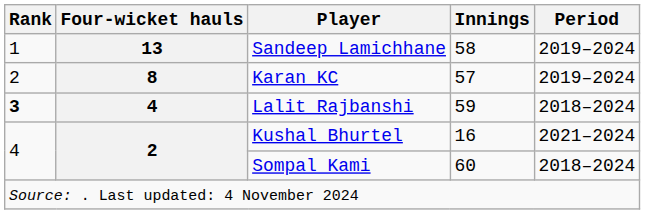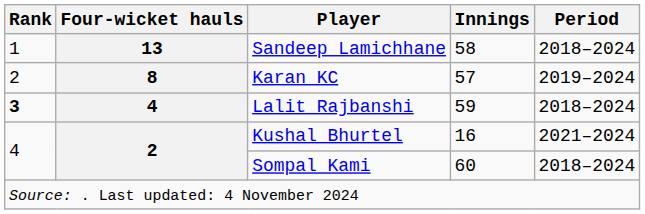 <table class="wikitable">
 <tr>
 <th>Rank</th>
 <th>Four-wicket hauls</th>
 <th>Player</th>
 <th>Innings</th>
 <th>Period</th>
 </tr>
 <tr>
 <td>1</td>
 <th>13</th>
 <td><a href='#'>Sandeep Lamichhane</a></td>
 <td>58</td>
-<td>2019–2024</td>
+<td>2018–2024</td>
 </tr>
 <tr>
 <td>2</td>
 <th>8</th>
 <td><a href='#'>Karan KC</a></td>
 <td>57</td>
 <td>2019–2024</td>
 </tr>
 <tr>
 <td><strong>3</strong></td>
 <th>4</th>
 <td><a href='#'>Lalit Rajbanshi</a></td>
 <td>59</td>
 <td>2018–2024</td>
 </tr>
 <tr>
 <td rowspan="2">4</td>
 <th rowspan="2">2</th>
 <td><a href='#'>Kushal Bhurtel</a></td>
 <td>16</td>
 <td>2021–2024</td>
 </tr>
 <tr>
 <td><a href='#'>Sompal Kami</a></td>
 <td>60</td>
 <td>2018–2024</td>
 </tr>
 <tr>
 <td colspan="5"><small><em>Source: </em>. Last updated: 4 November 2024</small></td>
 </tr>
 </table>
